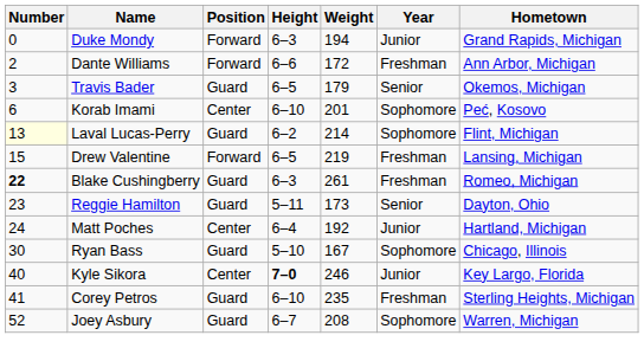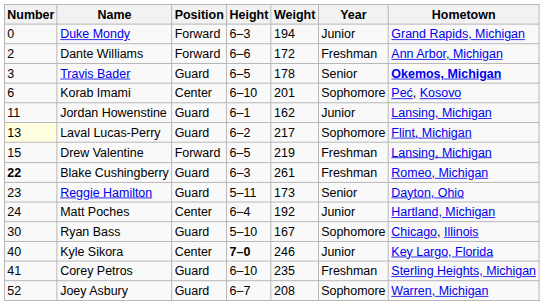 <table class="wikitable" style="font-size: 95%;">
 <tr>
 <th>Number</th>
 <th>Name</th>
 <th>Position</th>
 <th>Height</th>
 <th>Weight</th>
 <th>Year</th>
 <th>Hometown</th>
 </tr>
 <tr>
 <td>0</td>
 <td><a href='#'>Duke Mondy</a></td>
 <td>Forward</td>
 <td>6–3</td>
 <td>194</td>
 <td>Junior</td>
 <td><a href='#'>Grand Rapids, Michigan</a></td>
 </tr>
 <tr>
 <td>2</td>
 <td>Dante Williams</td>
 <td>Forward</td>
 <td>6–6</td>
 <td>172</td>
 <td>Freshman</td>
 <td><a href='#'>Ann Arbor, Michigan</a></td>
 </tr>
 <tr>
 <td>3</td>
 <td><a href='#'>Travis Bader</a></td>
 <td>Guard</td>
 <td>6–5</td>
-<td>179</td>
+<td>178</td>
 <td>Senior</td>
-<td><a href='#'>Okemos, Michigan</a></td>
+<td><strong><a href='#'>Okemos, Michigan</a></strong></td>
 </tr>
 <tr>
 <td>6</td>
 <td>Korab Imami</td>
 <td>Center</td>
 <td>6–10</td>
 <td>201</td>
 <td>Sophomore</td>
 <td><a href='#'>Peć</a>, <a href='#'>Kosovo</a></td>
 </tr>
 <tr>
+<td>11</td>
+<td>Jordan Howenstine</td>
+<td>Guard</td>
+<td>6–1</td>
+<td>162</td>
+<td>Junior</td>
+<td><a href='#'>Lansing, Michigan</a></td>
+</tr>
+<tr>
 <td style="background: lightyellow;">13</td>
 <td>Laval Lucas-Perry</td>
 <td>Guard</td>
 <td>6–2</td>
-<td>214</td>
+<td>217</td>
 <td>Sophomore</td>
 <td><a href='#'>Flint, Michigan</a></td>
 </tr>
 <tr>
 <td>15</td>
 <td>Drew Valentine</td>
 <td>Forward</td>
 <td>6–5</td>
 <td>219</td>
 <td>Freshman</td>
 <td><a href='#'>Lansing, Michigan</a></td>
 </tr>
 <tr>
 <td><strong>22</strong></td>
 <td>Blake Cushingberry</td>
 <td>Guard</td>
 <td>6–3</td>
 <td>261</td>
 <td>Freshman</td>
 <td><a href='#'>Romeo, Michigan</a></td>
 </tr>
 <tr>
 <td>23</td>
 <td><a href='#'>Reggie Hamilton</a></td>
 <td>Guard</td>
 <td>5–11</td>
 <td>173</td>
 <td>Senior</td>
 <td><a href='#'>Dayton, Ohio</a></td>
 </tr>
 <tr>
 <td>24</td>
 <td>Matt Poches</td>
 <td>Center</td>
 <td>6–4</td>
 <td>192</td>
 <td>Junior</td>
 <td><a href='#'>Hartland, Michigan</a></td>
 </tr>
 <tr>
 <td>30</td>
 <td>Ryan Bass</td>
 <td>Guard</td>
 <td>5–10</td>
 <td>167</td>
 <td>Sophomore</td>
 <td><a href='#'>Chicago</a>, <a href='#'>Illinois</a></td>
 </tr>
 <tr>
 <td>40</td>
 <td>Kyle Sikora</td>
 <td>Center</td>
 <td><strong>7–0</strong></td>
 <td>246</td>
 <td>Junior</td>
 <td><a href='#'>Key Largo, Florida</a></td>
 </tr>
 <tr>
 <td>41</td>
 <td>Corey Petros</td>
 <td>Guard</td>
 <td>6–10</td>
 <td>235</td>
 <td>Freshman</td>
 <td><a href='#'>Sterling Heights, Michigan</a></td>
 </tr>
 <tr>
 <td>52</td>
 <td>Joey Asbury</td>
 <td>Guard</td>
 <td>6–7</td>
 <td>208</td>
 <td>Sophomore</td>
 <td><a href='#'>Warren, Michigan</a></td>
 </tr>
 </table>
